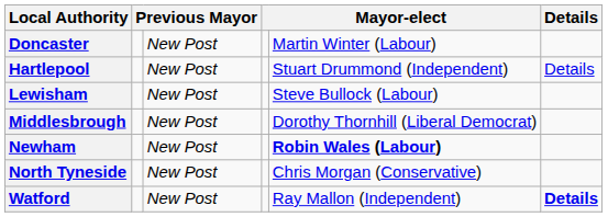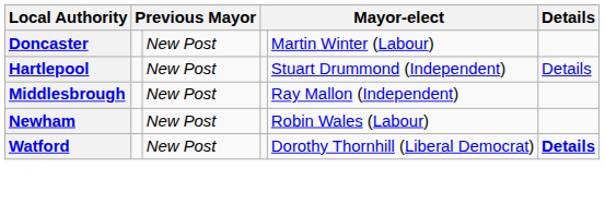 <table class="wikitable" border="1">
 <tr>
 <th scope="col">Local Authority</th>
 <th scope="col" colspan="2">Previous Mayor</th>
 <th scope="col" colspan="2">Mayor-elect</th>
 <th scope="col">Details</th>
 </tr>
 <tr>
 <th scope="row" style="text-align: left;"><a href='#'>Doncaster</a></th>
 <td></td>
 <td><em>New Post</em></td>
 <td></td>
 <td><a href='#'>Martin Winter</a> (<a href='#'>Labour</a>)</td>
 <td></td>
 </tr>
 <tr>
 <th scope="row" style="text-align: left;"><a href='#'>Hartlepool</a></th>
 <td></td>
 <td><em>New Post</em></td>
 <td></td>
 <td><a href='#'>Stuart Drummond</a> (<a href='#'>Independent</a>)</td>
 <td><a href='#'>Details</a></td>
 </tr>
 <tr>
-<th scope="row" style="text-align: left;"><a href='#'>Lewisham</a></th>
-<td></td>
-<td><em>New Post</em></td>
-<td></td>
-<td><a href='#'>Steve Bullock</a> (<a href='#'>Labour</a>)</td>
-<td></td>
-</tr>
-<tr>
 <th scope="row" style="text-align: left;"><a href='#'>Middlesbrough</a></th>
 <td></td>
 <td><em>New Post</em></td>
 <td></td>
-<td><a href='#'>Dorothy Thornhill</a> (<a href='#'>Liberal Democrat</a>)</td>
+<td><a href='#'>Ray Mallon</a> (<a href='#'>Independent</a>)</td>
 <td></td>
 </tr>
 <tr>
 <th scope="row" style="text-align: left;"><a href='#'>Newham</a></th>
 <td></td>
 <td><em>New Post</em></td>
 <td></td>
-<td><strong><a href='#'>Robin Wales</a> (<a href='#'>Labour</a>)</strong></td>
-<td></td>
-</tr>
-<tr>
-<th scope="row" style="text-align: left;"><a href='#'>North Tyneside</a></th>
-<td></td>
-<td><em>New Post</em></td>
-<td></td>
-<td><a href='#'>Chris Morgan</a> (<a href='#'>Conservative</a>)</td>
+<td><a href='#'>Robin Wales</a> (<a href='#'>Labour</a>)</td>
 <td></td>
 </tr>
 <tr>
 <th scope="row" style="text-align: left;"><a href='#'>Watford</a></th>
 <td></td>
 <td><em>New Post</em></td>
 <td></td>
-<td><a href='#'>Ray Mallon</a> (<a href='#'>Independent</a>)</td>
+<td><a href='#'>Dorothy Thornhill</a> (<a href='#'>Liberal Democrat</a>)</td>
 <td><strong><a href='#'>Details</a></strong></td>
 </tr>
 </table>
